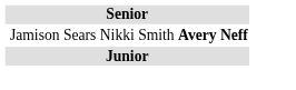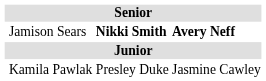 <table>
 <tr bgcolor="DFDFDF">
 <td colspan="4" align="center"><strong>Senior</strong></td>
 </tr>
 <tr>
 <th scope=row style="text-align:left"></th>
 <td>Jamison Sears</td>
-<td>Nikki Smith</td>
+<td><strong>Nikki Smith</strong></td>
 <td><strong>Avery Neff</strong></td>
 </tr>
 <tr bgcolor="DFDFDF">
 <td colspan="4" align="center"><strong>Junior</strong></td>
 </tr>
+<tr>
+<th scope=row style="text-align:left"></th>
+<td>Kamila Pawlak</td>
+<td>Presley Duke</td>
+<td>Jasmine Cawley</td>
+</tr>
 </table>
